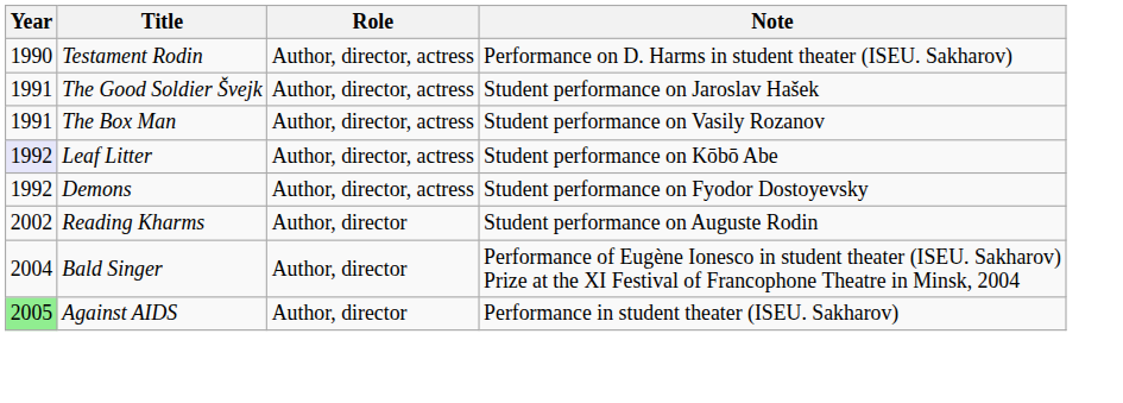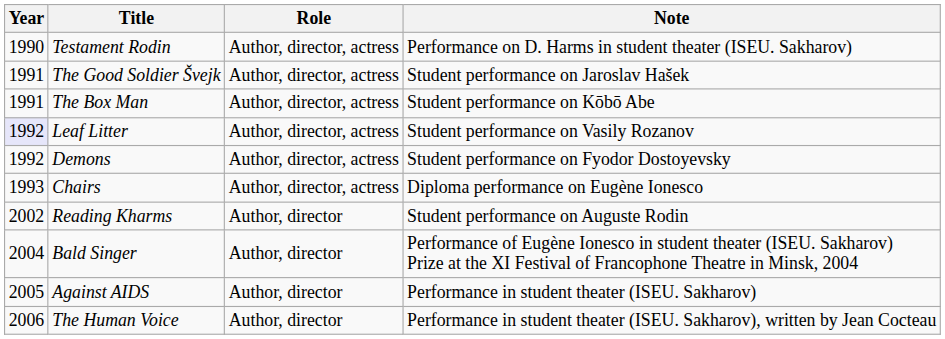 <table class="wikitable sortable">
 <tr>
 <th>Year</th>
 <th>Title</th>
 <th>Role</th>
 <th>Note</th>
 </tr>
 <tr>
 <td>1990</td>
 <td><em>Testament Rodin</em></td>
 <td>Author, director, actress</td>
 <td>Performance on D. Harms in student theater (ISEU. Sakharov)</td>
 </tr>
 <tr>
 <td>1991</td>
 <td><em>The Good Soldier Švejk</em></td>
 <td>Author, director, actress</td>
 <td>Student performance on Jaroslav Hašek</td>
 </tr>
 <tr>
 <td>1991</td>
 <td><em>The Box Man</em></td>
 <td>Author, director, actress</td>
-<td>Student performance on Vasily Rozanov</td>
+<td>Student performance on Kōbō Abe</td>
 </tr>
 <tr>
 <td style="background: lavender;">1992</td>
 <td><em>Leaf Litter</em></td>
 <td>Author, director, actress</td>
-<td>Student performance on Kōbō Abe</td>
+<td>Student performance on Vasily Rozanov</td>
 </tr>
 <tr>
 <td>1992</td>
 <td><em>Demons</em></td>
 <td>Author, director, actress</td>
 <td>Student performance on Fyodor Dostoyevsky</td>
+</tr>
+<tr>
+<td>1993</td>
+<td><em>Chairs</em></td>
+<td>Author, director, actress</td>
+<td>Diploma performance on Eugène Ionesco</td>
 </tr>
 <tr>
 <td>2002</td>
 <td><em>Reading Kharms</em></td>
 <td>Author, director</td>
 <td>Student performance on Auguste Rodin</td>
 </tr>
 <tr>
 <td>2004</td>
 <td><em>Bald Singer</em></td>
 <td>Author, director</td>
 <td>Performance of Eugène Ionesco in student theater (ISEU. Sakharov)<br>Prize at the XI Festival of Francophone Theatre in Minsk, 2004</td>
 </tr>
 <tr>
-<td style="background: lightgreen;">2005</td>
+<td>2005</td>
 <td><em>Against AIDS</em></td>
 <td>Author, director</td>
 <td>Performance in student theater (ISEU. Sakharov)</td>
 </tr>
+<tr>
+<td>2006</td>
+<td><em>The Human Voice</em></td>
+<td>Author, director</td>
+<td>Performance in student theater (ISEU. Sakharov), written by Jean Cocteau</td>
+</tr>
 </table>
